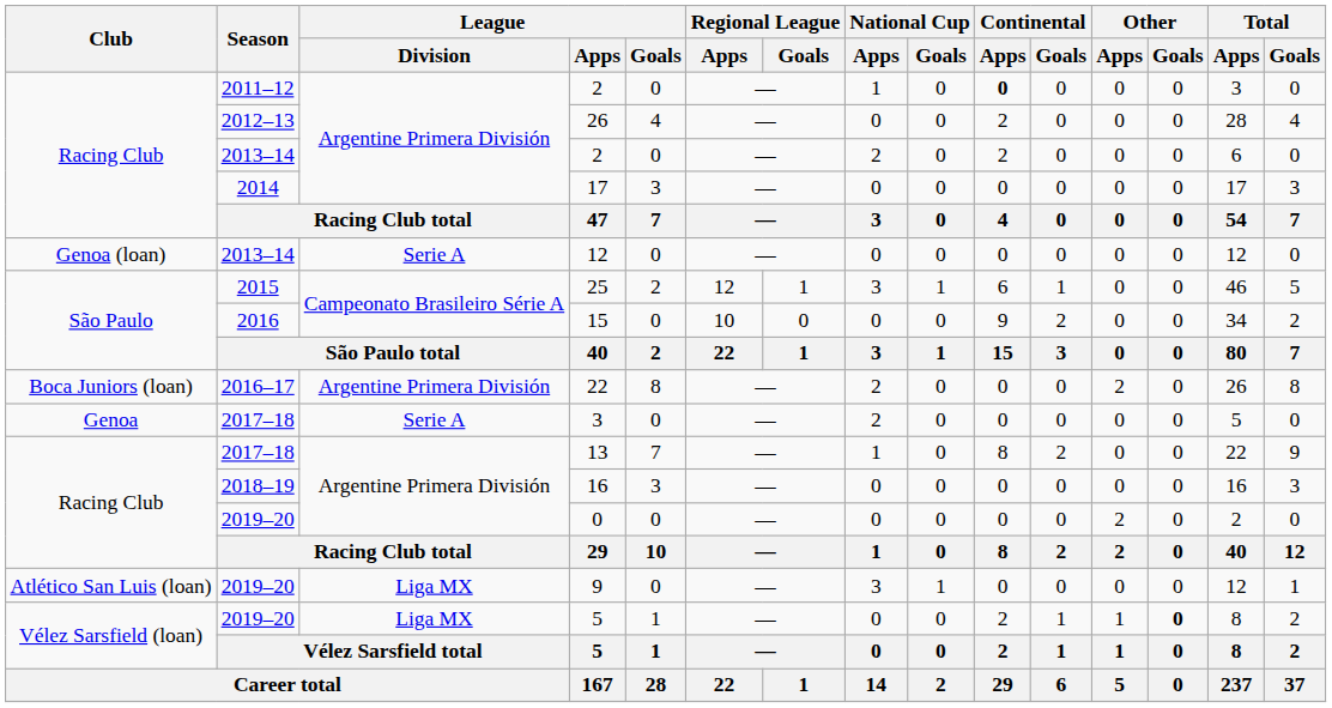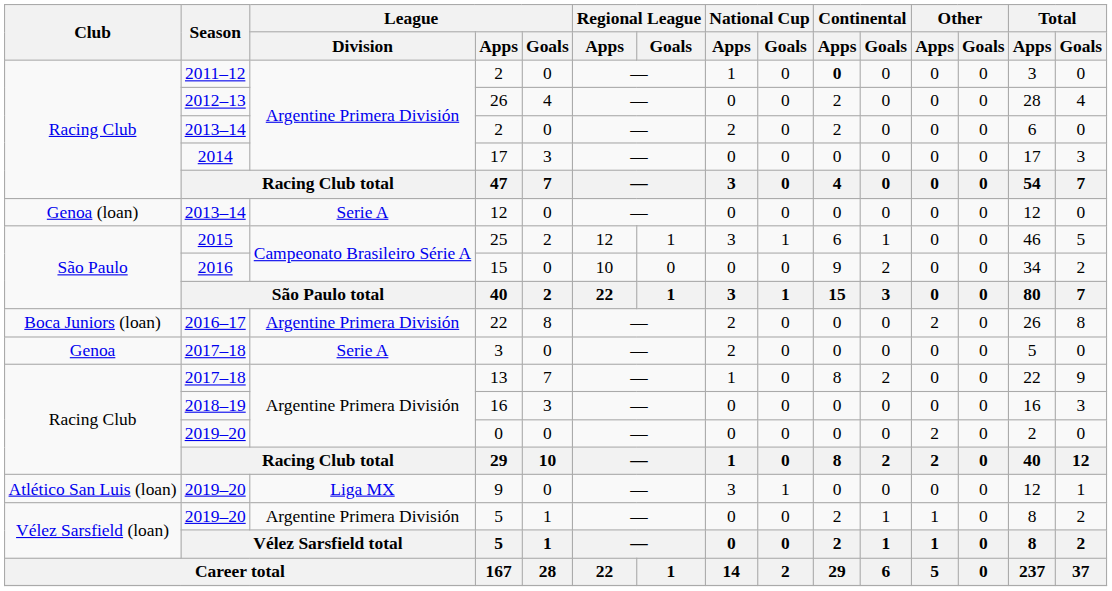 <table class="wikitable" style="text-align:center">
 <tr>
 <th rowspan="2">Club</th>
 <th rowspan="2">Season</th>
 <th colspan="3">League</th>
 <th colspan="2">Regional League</th>
 <th colspan="2">National Cup</th>
 <th colspan="2">Continental</th>
 <th colspan="2">Other</th>
 <th colspan="2">Total</th>
 </tr>
 <tr>
 <th>Division</th>
 <th>Apps</th>
 <th>Goals</th>
 <th>Apps</th>
 <th>Goals</th>
 <th>Apps</th>
 <th>Goals</th>
 <th>Apps</th>
 <th>Goals</th>
 <th>Apps</th>
 <th>Goals</th>
 <th>Apps</th>
 <th>Goals</th>
 </tr>
 <tr>
 <td rowspan="5"><a href='#'>Racing Club</a></td>
 <td><a href='#'>2011–12</a></td>
 <td rowspan="4"><a href='#'>Argentine Primera División</a></td>
 <td>2</td>
 <td>0</td>
 <td colspan="2">—</td>
 <td>1</td>
 <td>0</td>
 <td><strong>0</strong></td>
 <td>0</td>
 <td>0</td>
 <td>0</td>
 <td>3</td>
 <td>0</td>
 </tr>
 <tr>
 <td><a href='#'>2012–13</a></td>
 <td>26</td>
 <td>4</td>
 <td colspan="2">—</td>
 <td>0</td>
 <td>0</td>
 <td>2</td>
 <td>0</td>
 <td>0</td>
 <td>0</td>
 <td>28</td>
 <td>4</td>
 </tr>
 <tr>
 <td><a href='#'>2013–14</a></td>
 <td>2</td>
 <td>0</td>
 <td colspan="2">—</td>
 <td>2</td>
 <td>0</td>
 <td>2</td>
 <td>0</td>
 <td>0</td>
 <td>0</td>
 <td>6</td>
 <td>0</td>
 </tr>
 <tr>
 <td><a href='#'>2014</a></td>
 <td>17</td>
 <td>3</td>
 <td colspan="2">—</td>
 <td>0</td>
 <td>0</td>
 <td>0</td>
 <td>0</td>
 <td>0</td>
 <td>0</td>
 <td>17</td>
 <td>3</td>
 </tr>
 <tr>
 <th colspan="2">Racing Club total</th>
 <th>47</th>
 <th>7</th>
 <th colspan="2">—</th>
 <th>3</th>
 <th>0</th>
 <th>4</th>
 <th>0</th>
 <th>0</th>
 <th>0</th>
 <th>54</th>
 <th>7</th>
 </tr>
 <tr>
 <td><a href='#'>Genoa</a> (loan)</td>
 <td><a href='#'>2013–14</a></td>
 <td><a href='#'>Serie A</a></td>
 <td>12</td>
 <td>0</td>
 <td colspan="2">—</td>
 <td>0</td>
 <td>0</td>
 <td>0</td>
 <td>0</td>
 <td>0</td>
 <td>0</td>
 <td>12</td>
 <td>0</td>
 </tr>
 <tr>
 <td rowspan="3"><a href='#'>São Paulo</a></td>
 <td><a href='#'>2015</a></td>
 <td rowspan="2"><a href='#'>Campeonato Brasileiro Série A</a></td>
 <td>25</td>
 <td>2</td>
 <td>12</td>
 <td>1</td>
 <td>3</td>
 <td>1</td>
 <td>6</td>
 <td>1</td>
 <td>0</td>
 <td>0</td>
 <td>46</td>
 <td>5</td>
 </tr>
 <tr>
 <td><a href='#'>2016</a></td>
 <td>15</td>
 <td>0</td>
 <td>10</td>
 <td>0</td>
 <td>0</td>
 <td>0</td>
 <td>9</td>
 <td>2</td>
 <td>0</td>
 <td>0</td>
 <td>34</td>
 <td>2</td>
 </tr>
 <tr>
 <th colspan="2">São Paulo total</th>
 <th>40</th>
 <th>2</th>
 <th>22</th>
 <th>1</th>
 <th>3</th>
 <th>1</th>
 <th>15</th>
 <th>3</th>
 <th>0</th>
 <th>0</th>
 <th>80</th>
 <th>7</th>
 </tr>
 <tr>
 <td><a href='#'>Boca Juniors</a> (loan)</td>
 <td><a href='#'>2016–17</a></td>
 <td><a href='#'>Argentine Primera División</a></td>
 <td>22</td>
 <td>8</td>
 <td colspan="2">—</td>
 <td>2</td>
 <td>0</td>
 <td>0</td>
 <td>0</td>
 <td>2</td>
 <td>0</td>
 <td>26</td>
 <td>8</td>
 </tr>
 <tr>
 <td><a href='#'>Genoa</a></td>
 <td><a href='#'>2017–18</a></td>
 <td><a href='#'>Serie A</a></td>
 <td>3</td>
 <td>0</td>
 <td colspan="2">—</td>
 <td>2</td>
 <td>0</td>
 <td>0</td>
 <td>0</td>
 <td>0</td>
 <td>0</td>
 <td>5</td>
 <td>0</td>
 </tr>
 <tr>
 <td rowspan="4">Racing Club</td>
 <td><a href='#'>2017–18</a></td>
 <td rowspan="3">Argentine Primera División</td>
 <td>13</td>
 <td>7</td>
 <td colspan="2">—</td>
 <td>1</td>
 <td>0</td>
 <td>8</td>
 <td>2</td>
 <td>0</td>
 <td>0</td>
 <td>22</td>
 <td>9</td>
 </tr>
 <tr>
 <td><a href='#'>2018–19</a></td>
 <td>16</td>
 <td>3</td>
 <td colspan="2">—</td>
 <td>0</td>
 <td>0</td>
 <td>0</td>
 <td>0</td>
 <td>0</td>
 <td>0</td>
 <td>16</td>
 <td>3</td>
 </tr>
 <tr>
 <td><a href='#'>2019–20</a></td>
 <td>0</td>
 <td>0</td>
 <td colspan="2">—</td>
 <td>0</td>
 <td>0</td>
 <td>0</td>
 <td>0</td>
 <td>2</td>
 <td>0</td>
 <td>2</td>
 <td>0</td>
 </tr>
 <tr>
 <th colspan="2">Racing Club total</th>
 <th>29</th>
 <th>10</th>
 <th colspan="2">—</th>
 <th>1</th>
 <th>0</th>
 <th>8</th>
 <th>2</th>
 <th>2</th>
 <th>0</th>
 <th>40</th>
 <th>12</th>
 </tr>
 <tr>
 <td><a href='#'>Atlético San Luis</a> (loan)</td>
 <td><a href='#'>2019–20</a></td>
 <td><a href='#'>Liga MX</a></td>
 <td>9</td>
 <td>0</td>
 <td colspan="2">—</td>
 <td>3</td>
 <td>1</td>
 <td>0</td>
 <td>0</td>
 <td>0</td>
 <td>0</td>
 <td>12</td>
 <td>1</td>
 </tr>
 <tr>
 <td rowspan="2"><a href='#'>Vélez Sarsfield</a> (loan)</td>
 <td><a href='#'>2019–20</a></td>
-<td><a href='#'>Liga MX</a></td>
+<td rowspan="1">Argentine Primera División</td>
 <td>5</td>
 <td>1</td>
 <td colspan="2">—</td>
 <td>0</td>
 <td>0</td>
 <td>2</td>
 <td>1</td>
 <td>1</td>
-<td><strong>0</strong></td>
+<td>0</td>
 <td>8</td>
 <td>2</td>
 </tr>
 <tr>
 <th colspan="2">Vélez Sarsfield total</th>
 <th>5</th>
 <th>1</th>
 <th colspan="2">—</th>
 <th>0</th>
 <th>0</th>
 <th>2</th>
 <th>1</th>
 <th>1</th>
 <th>0</th>
 <th>8</th>
 <th>2</th>
 </tr>
 <tr>
 <th colspan="3">Career total</th>
 <th>167</th>
 <th>28</th>
 <th>22</th>
 <th>1</th>
 <th>14</th>
 <th>2</th>
 <th>29</th>
 <th>6</th>
 <th>5</th>
 <th>0</th>
 <th>237</th>
 <th>37</th>
 </tr>
 <tr>
 </tr>
 </table>
